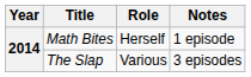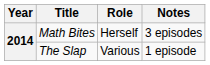 <table class="wikitable plainrowheaders">
 <tr>
 <th scope="col">Year</th>
 <th scope="col">Title</th>
 <th scope="col">Role</th>
 <th scope="col">Notes</th>
 </tr>
 <tr>
 <th scope="row" rowspan="2">2014</th>
 <td><em>Math Bites</em></td>
 <td>Herself</td>
-<td>1 episode</td>
+<td>3 episodes</td>
 </tr>
 <tr>
 <td><em>The Slap</em></td>
 <td>Various</td>
-<td>3 episodes</td>
+<td>1 episode</td>
 </tr>
 </table>
